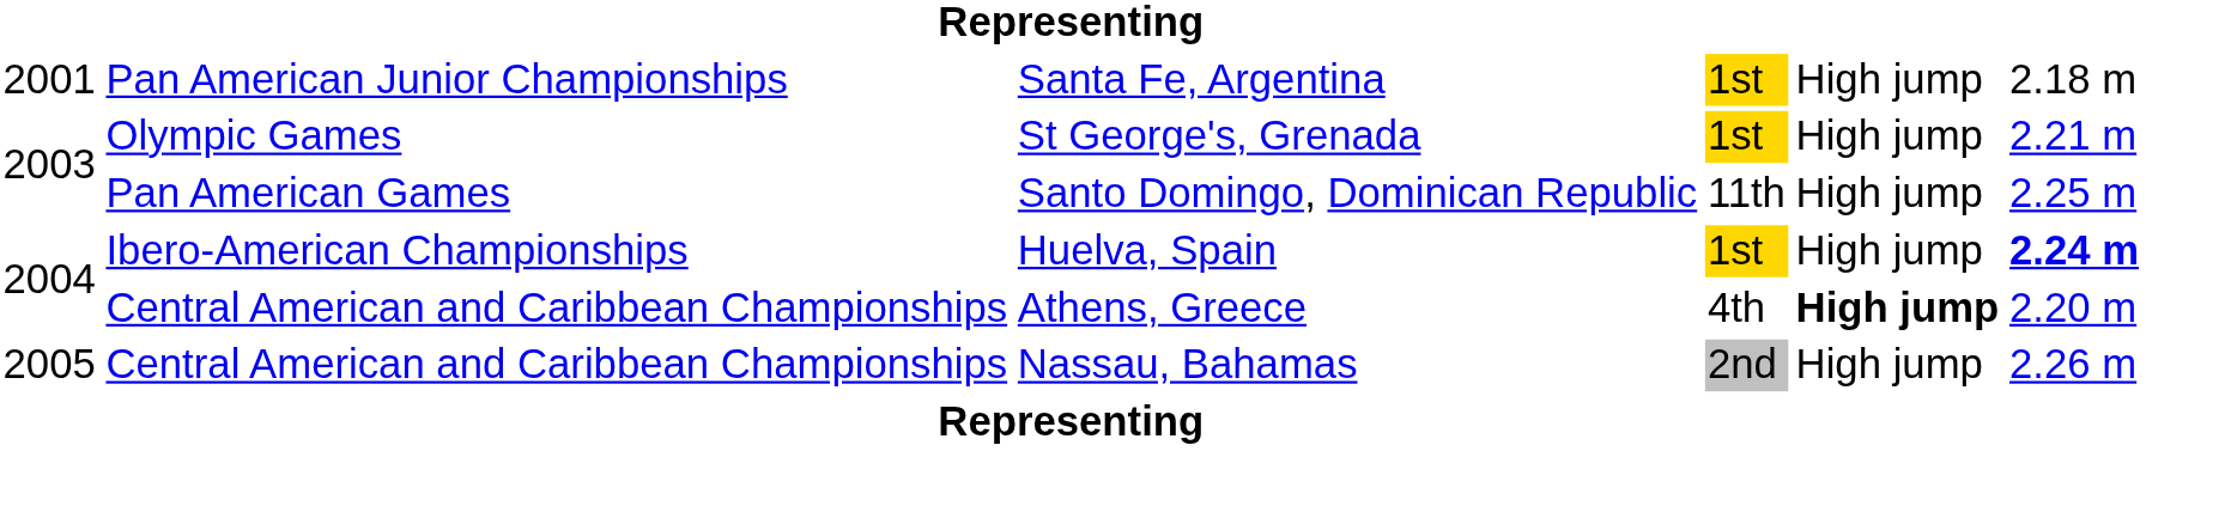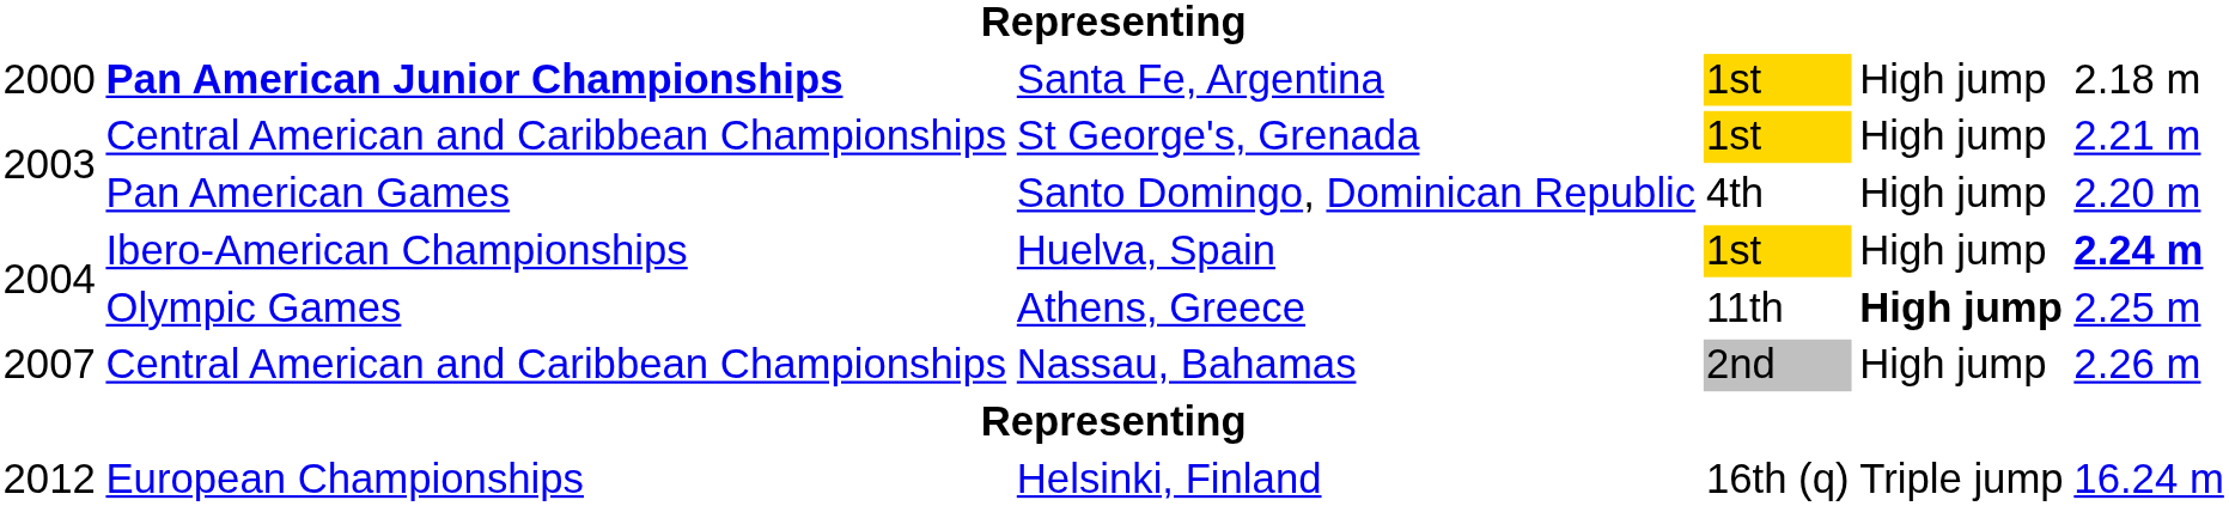 <table>
 <tr>
 <th colspan="6">Representing </th>
 </tr>
 <tr>
-<td>2001</td>
-<td><a href='#'>Pan American Junior Championships</a></td>
+<td>2000</td>
+<td><strong><a href='#'>Pan American Junior Championships</a></strong></td>
 <td><a href='#'>Santa Fe, Argentina</a></td>
 <td bgcolor="gold">1st</td>
 <td>High jump</td>
 <td>2.18 m</td>
 </tr>
 <tr>
 <td rowspan=2>2003</td>
-<td><a href='#'>Olympic Games</a></td>
+<td><a href='#'>Central American and Caribbean Championships</a></td>
 <td><a href='#'>St George's, Grenada</a></td>
 <td bgcolor="gold">1st</td>
 <td>High jump</td>
 <td><a href='#'>2.21 m</a></td>
 </tr>
 <tr>
 <td><a href='#'>Pan American Games</a></td>
 <td><a href='#'>Santo Domingo</a>, <a href='#'>Dominican Republic</a></td>
-<td>11th</td>
+<td>4th</td>
 <td>High jump</td>
-<td><a href='#'>2.25 m</a></td>
+<td><a href='#'>2.20 m</a></td>
 </tr>
 <tr>
 <td rowspan=2>2004</td>
 <td><a href='#'>Ibero-American Championships</a></td>
 <td><a href='#'>Huelva, Spain</a></td>
 <td bgcolor="gold">1st</td>
 <td>High jump</td>
 <td><strong><a href='#'>2.24 m</a></strong></td>
 </tr>
 <tr>
-<td><a href='#'>Central American and Caribbean Championships</a></td>
+<td><a href='#'>Olympic Games</a></td>
 <td><a href='#'>Athens, Greece</a></td>
-<td>4th</td>
+<td>11th</td>
 <td><strong>High jump</strong></td>
-<td><a href='#'>2.20 m</a></td>
+<td><a href='#'>2.25 m</a></td>
 </tr>
 <tr>
-<td>2005</td>
+<td>2007</td>
 <td><a href='#'>Central American and Caribbean Championships</a></td>
 <td><a href='#'>Nassau, Bahamas</a></td>
 <td bgcolor="silver">2nd</td>
 <td>High jump</td>
 <td><a href='#'>2.26 m</a></td>
 </tr>
 <tr>
 <th colspan="6">Representing </th>
 </tr>
+<tr>
+<td>2012</td>
+<td><a href='#'>European Championships</a></td>
+<td><a href='#'>Helsinki, Finland</a></td>
+<td>16th (q)</td>
+<td>Triple jump</td>
+<td><a href='#'>16.24 m</a></td>
+</tr>
 </table>
